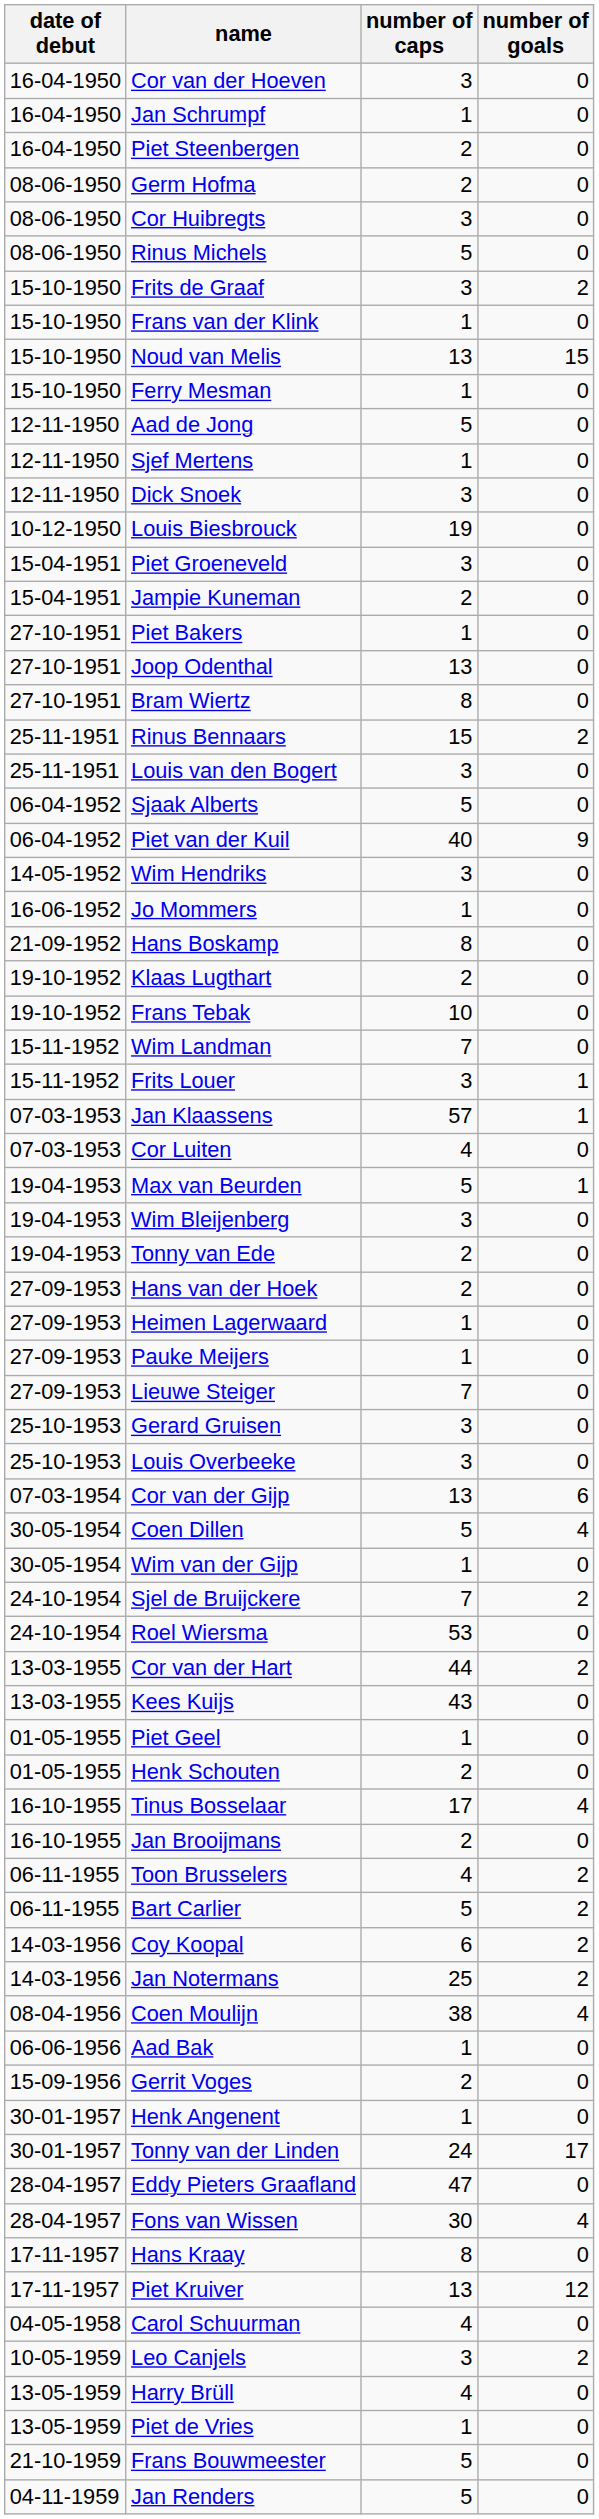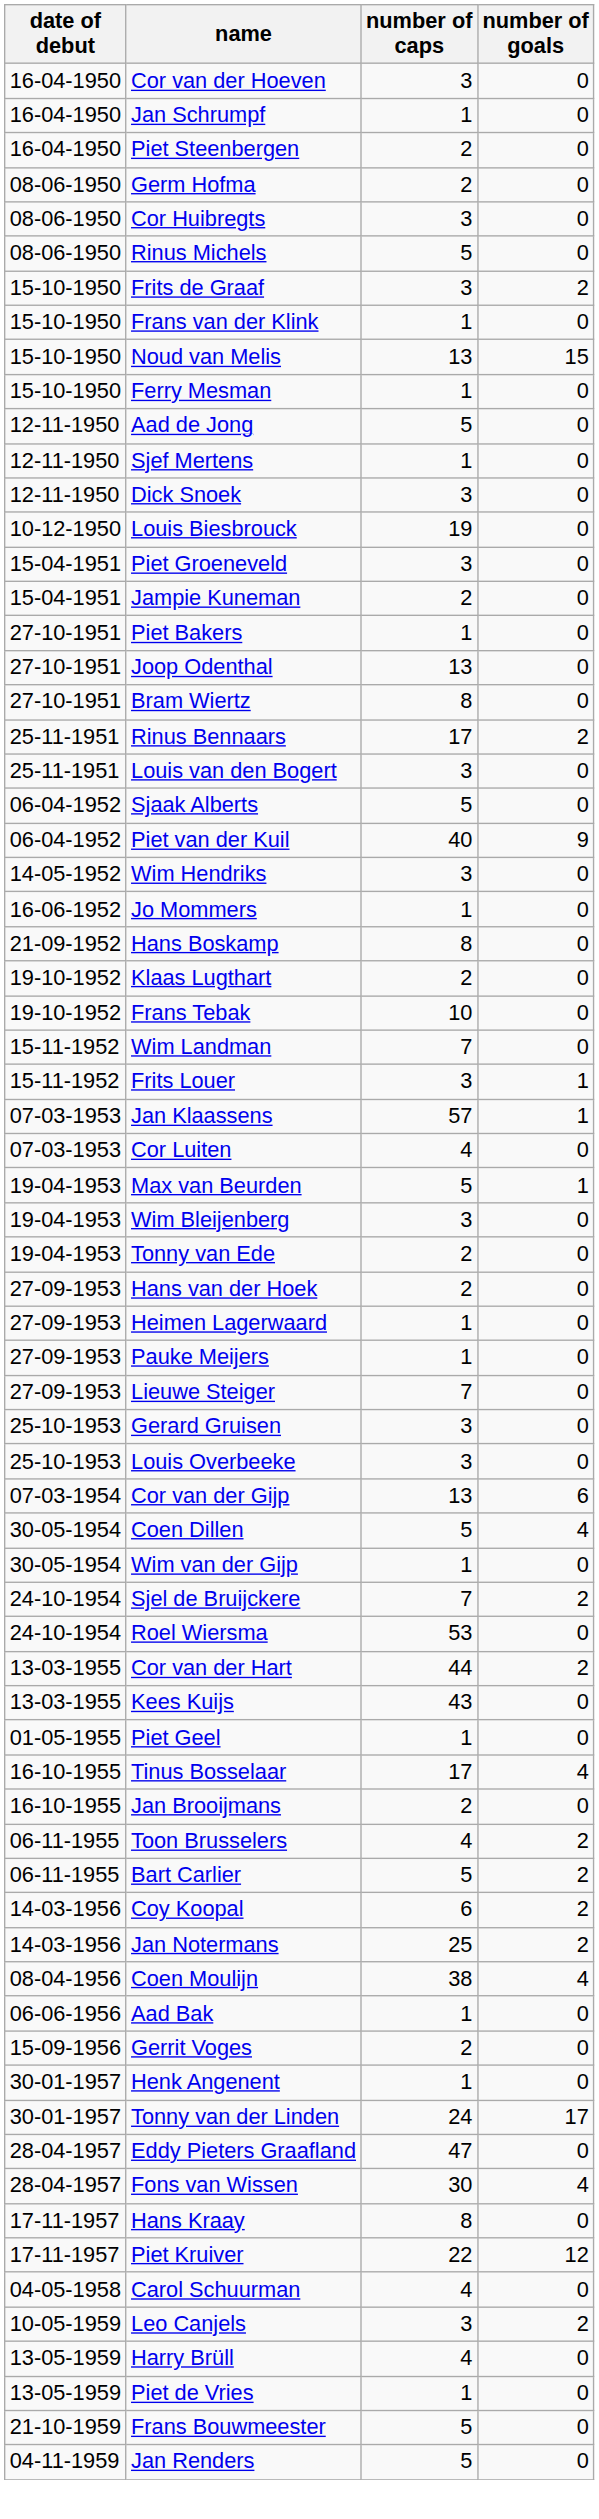 <table class="wikitable sortable">
 <tr>
 <th>date of<br>debut</th>
 <th>name</th>
 <th>number of<br>caps</th>
 <th>number of<br>goals</th>
 </tr>
 <tr>
 <td>16-04-1950</td>
 <td><a href='#'>Cor van der Hoeven</a></td>
 <td align=right>3</td>
 <td align=right>0</td>
 </tr>
 <tr>
 <td>16-04-1950</td>
 <td><a href='#'>Jan Schrumpf</a></td>
 <td align=right>1</td>
 <td align=right>0</td>
 </tr>
 <tr>
 <td>16-04-1950</td>
 <td><a href='#'>Piet Steenbergen</a></td>
 <td align=right>2</td>
 <td align=right>0</td>
 </tr>
 <tr>
 <td>08-06-1950</td>
 <td><a href='#'>Germ Hofma</a></td>
 <td align=right>2</td>
 <td align=right>0</td>
 </tr>
 <tr>
 <td>08-06-1950</td>
 <td><a href='#'>Cor Huibregts</a></td>
 <td align=right>3</td>
 <td align=right>0</td>
 </tr>
 <tr>
 <td>08-06-1950</td>
 <td><a href='#'>Rinus Michels</a></td>
 <td align=right>5</td>
 <td align=right>0</td>
 </tr>
 <tr>
 <td>15-10-1950</td>
 <td><a href='#'>Frits de Graaf</a></td>
 <td align=right>3</td>
 <td align=right>2</td>
 </tr>
 <tr>
 <td>15-10-1950</td>
 <td><a href='#'>Frans van der Klink</a></td>
 <td align=right>1</td>
 <td align=right>0</td>
 </tr>
 <tr>
 <td>15-10-1950</td>
 <td><a href='#'>Noud van Melis</a></td>
 <td align=right>13</td>
 <td align=right>15</td>
 </tr>
 <tr>
 <td>15-10-1950</td>
 <td><a href='#'>Ferry Mesman</a></td>
 <td align=right>1</td>
 <td align=right>0</td>
 </tr>
 <tr>
 <td>12-11-1950</td>
 <td><a href='#'>Aad de Jong</a></td>
 <td align=right>5</td>
 <td align=right>0</td>
 </tr>
 <tr>
 <td>12-11-1950</td>
 <td><a href='#'>Sjef Mertens</a></td>
 <td align=right>1</td>
 <td align=right>0</td>
 </tr>
 <tr>
 <td>12-11-1950</td>
 <td><a href='#'>Dick Snoek</a></td>
 <td align=right>3</td>
 <td align=right>0</td>
 </tr>
 <tr>
 <td>10-12-1950</td>
 <td><a href='#'>Louis Biesbrouck</a></td>
 <td align=right>19</td>
 <td align=right>0</td>
 </tr>
 <tr>
 <td>15-04-1951</td>
 <td><a href='#'>Piet Groeneveld</a></td>
 <td align=right>3</td>
 <td align=right>0</td>
 </tr>
 <tr>
 <td>15-04-1951</td>
 <td><a href='#'>Jampie Kuneman</a></td>
 <td align=right>2</td>
 <td align=right>0</td>
 </tr>
 <tr>
 <td>27-10-1951</td>
 <td><a href='#'>Piet Bakers</a></td>
 <td align=right>1</td>
 <td align=right>0</td>
 </tr>
 <tr>
 <td>27-10-1951</td>
 <td><a href='#'>Joop Odenthal</a></td>
 <td align=right>13</td>
 <td align=right>0</td>
 </tr>
 <tr>
 <td>27-10-1951</td>
 <td><a href='#'>Bram Wiertz</a></td>
 <td align=right>8</td>
 <td align=right>0</td>
 </tr>
 <tr>
 <td>25-11-1951</td>
 <td><a href='#'>Rinus Bennaars</a></td>
-<td align=right>15</td>
+<td align=right>17</td>
 <td align=right>2</td>
 </tr>
 <tr>
 <td>25-11-1951</td>
 <td><a href='#'>Louis van den Bogert</a></td>
 <td align=right>3</td>
 <td align=right>0</td>
 </tr>
 <tr>
 <td>06-04-1952</td>
 <td><a href='#'>Sjaak Alberts</a></td>
 <td align=right>5</td>
 <td align=right>0</td>
 </tr>
 <tr>
 <td>06-04-1952</td>
 <td><a href='#'>Piet van der Kuil</a></td>
 <td align=right>40</td>
 <td align=right>9</td>
 </tr>
 <tr>
 <td>14-05-1952</td>
 <td><a href='#'>Wim Hendriks</a></td>
 <td align=right>3</td>
 <td align=right>0</td>
 </tr>
 <tr>
 <td>16-06-1952</td>
 <td><a href='#'>Jo Mommers</a></td>
 <td align=right>1</td>
 <td align=right>0</td>
 </tr>
 <tr>
 <td>21-09-1952</td>
 <td><a href='#'>Hans Boskamp</a></td>
 <td align=right>8</td>
 <td align=right>0</td>
 </tr>
 <tr>
 <td>19-10-1952</td>
 <td><a href='#'>Klaas Lugthart</a></td>
 <td align=right>2</td>
 <td align=right>0</td>
 </tr>
 <tr>
 <td>19-10-1952</td>
 <td><a href='#'>Frans Tebak</a></td>
 <td align=right>10</td>
 <td align=right>0</td>
 </tr>
 <tr>
 <td>15-11-1952</td>
 <td><a href='#'>Wim Landman</a></td>
 <td align=right>7</td>
 <td align=right>0</td>
 </tr>
 <tr>
 <td>15-11-1952</td>
 <td><a href='#'>Frits Louer</a></td>
 <td align=right>3</td>
 <td align=right>1</td>
 </tr>
 <tr>
 <td>07-03-1953</td>
 <td><a href='#'>Jan Klaassens</a></td>
 <td align=right>57</td>
 <td align=right>1</td>
 </tr>
 <tr>
 <td>07-03-1953</td>
 <td><a href='#'>Cor Luiten</a></td>
 <td align=right>4</td>
 <td align=right>0</td>
 </tr>
 <tr>
 <td>19-04-1953</td>
 <td><a href='#'>Max van Beurden</a></td>
 <td align=right>5</td>
 <td align=right>1</td>
 </tr>
 <tr>
 <td>19-04-1953</td>
 <td><a href='#'>Wim Bleijenberg</a></td>
 <td align=right>3</td>
 <td align=right>0</td>
 </tr>
 <tr>
 <td>19-04-1953</td>
 <td><a href='#'>Tonny van Ede</a></td>
 <td align=right>2</td>
 <td align=right>0</td>
 </tr>
 <tr>
 <td>27-09-1953</td>
 <td><a href='#'>Hans van der Hoek</a></td>
 <td align=right>2</td>
 <td align=right>0</td>
 </tr>
 <tr>
 <td>27-09-1953</td>
 <td><a href='#'>Heimen Lagerwaard</a></td>
 <td align=right>1</td>
 <td align=right>0</td>
 </tr>
 <tr>
 <td>27-09-1953</td>
 <td><a href='#'>Pauke Meijers</a></td>
 <td align=right>1</td>
 <td align=right>0</td>
 </tr>
 <tr>
 <td>27-09-1953</td>
 <td><a href='#'>Lieuwe Steiger</a></td>
 <td align=right>7</td>
 <td align=right>0</td>
 </tr>
 <tr>
 <td>25-10-1953</td>
 <td><a href='#'>Gerard Gruisen</a></td>
 <td align=right>3</td>
 <td align=right>0</td>
 </tr>
 <tr>
 <td>25-10-1953</td>
 <td><a href='#'>Louis Overbeeke</a></td>
 <td align=right>3</td>
 <td align=right>0</td>
 </tr>
 <tr>
 <td>07-03-1954</td>
 <td><a href='#'>Cor van der Gijp</a></td>
 <td align=right>13</td>
 <td align=right>6</td>
 </tr>
 <tr>
 <td>30-05-1954</td>
 <td><a href='#'>Coen Dillen</a></td>
 <td align=right>5</td>
 <td align=right>4</td>
 </tr>
 <tr>
 <td>30-05-1954</td>
 <td><a href='#'>Wim van der Gijp</a></td>
 <td align=right>1</td>
 <td align=right>0</td>
 </tr>
 <tr>
 <td>24-10-1954</td>
 <td><a href='#'>Sjel de Bruijckere</a></td>
 <td align=right>7</td>
 <td align=right>2</td>
 </tr>
 <tr>
 <td>24-10-1954</td>
 <td><a href='#'>Roel Wiersma</a></td>
 <td align=right>53</td>
 <td align=right>0</td>
 </tr>
 <tr>
 <td>13-03-1955</td>
 <td><a href='#'>Cor van der Hart</a></td>
 <td align=right>44</td>
 <td align=right>2</td>
 </tr>
 <tr>
 <td>13-03-1955</td>
 <td><a href='#'>Kees Kuijs</a></td>
 <td align=right>43</td>
 <td align=right>0</td>
 </tr>
 <tr>
 <td>01-05-1955</td>
 <td><a href='#'>Piet Geel</a></td>
 <td align=right>1</td>
 <td align=right>0</td>
 </tr>
 <tr>
-<td>01-05-1955</td>
-<td><a href='#'>Henk Schouten</a></td>
-<td align=right>2</td>
-<td align=right>0</td>
-</tr>
-<tr>
 <td>16-10-1955</td>
 <td><a href='#'>Tinus Bosselaar</a></td>
 <td align=right>17</td>
 <td align=right>4</td>
 </tr>
 <tr>
 <td>16-10-1955</td>
 <td><a href='#'>Jan Brooijmans</a></td>
 <td align=right>2</td>
 <td align=right>0</td>
 </tr>
 <tr>
 <td>06-11-1955</td>
 <td><a href='#'>Toon Brusselers</a></td>
 <td align=right>4</td>
 <td align=right>2</td>
 </tr>
 <tr>
 <td>06-11-1955</td>
 <td><a href='#'>Bart Carlier</a></td>
 <td align=right>5</td>
 <td align=right>2</td>
 </tr>
 <tr>
 <td>14-03-1956</td>
 <td><a href='#'>Coy Koopal</a></td>
 <td align=right>6</td>
 <td align=right>2</td>
 </tr>
 <tr>
 <td>14-03-1956</td>
 <td><a href='#'>Jan Notermans</a></td>
 <td align=right>25</td>
 <td align=right>2</td>
 </tr>
 <tr>
 <td>08-04-1956</td>
 <td><a href='#'>Coen Moulijn</a></td>
 <td align=right>38</td>
 <td align=right>4</td>
 </tr>
 <tr>
 <td>06-06-1956</td>
 <td><a href='#'>Aad Bak</a></td>
 <td align=right>1</td>
 <td align=right>0</td>
 </tr>
 <tr>
 <td>15-09-1956</td>
 <td><a href='#'>Gerrit Voges</a></td>
 <td align=right>2</td>
 <td align=right>0</td>
 </tr>
 <tr>
 <td>30-01-1957</td>
 <td><a href='#'>Henk Angenent</a></td>
 <td align=right>1</td>
 <td align=right>0</td>
 </tr>
 <tr>
 <td>30-01-1957</td>
 <td><a href='#'>Tonny van der Linden</a></td>
 <td align=right>24</td>
 <td align=right>17</td>
 </tr>
 <tr>
 <td>28-04-1957</td>
 <td><a href='#'>Eddy Pieters Graafland</a></td>
 <td align=right>47</td>
 <td align=right>0</td>
 </tr>
 <tr>
 <td>28-04-1957</td>
 <td><a href='#'>Fons van Wissen</a></td>
 <td align=right>30</td>
 <td align=right>4</td>
 </tr>
 <tr>
 <td>17-11-1957</td>
 <td><a href='#'>Hans Kraay</a></td>
 <td align=right>8</td>
 <td align=right>0</td>
 </tr>
 <tr>
 <td>17-11-1957</td>
 <td><a href='#'>Piet Kruiver</a></td>
-<td align=right>13</td>
+<td align=right>22</td>
 <td align=right>12</td>
 </tr>
 <tr>
 <td>04-05-1958</td>
 <td><a href='#'>Carol Schuurman</a></td>
 <td align=right>4</td>
 <td align=right>0</td>
 </tr>
 <tr>
 <td>10-05-1959</td>
 <td><a href='#'>Leo Canjels</a></td>
 <td align=right>3</td>
 <td align=right>2</td>
 </tr>
 <tr>
 <td>13-05-1959</td>
 <td><a href='#'>Harry Brüll</a></td>
 <td align=right>4</td>
 <td align=right>0</td>
 </tr>
 <tr>
 <td>13-05-1959</td>
 <td><a href='#'>Piet de Vries</a></td>
 <td align=right>1</td>
 <td align=right>0</td>
 </tr>
 <tr>
 <td>21-10-1959</td>
 <td><a href='#'>Frans Bouwmeester</a></td>
 <td align=right>5</td>
 <td align=right>0</td>
 </tr>
 <tr>
 <td>04-11-1959</td>
 <td><a href='#'>Jan Renders</a></td>
 <td align=right>5</td>
 <td align=right>0</td>
 </tr>
 </table>
